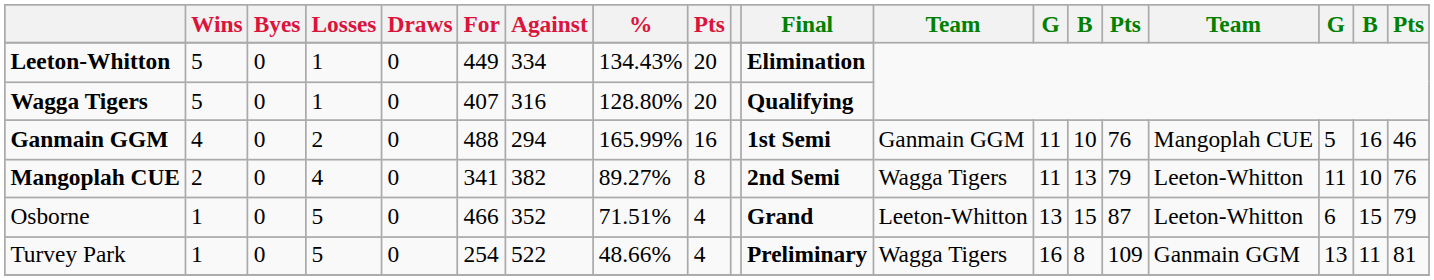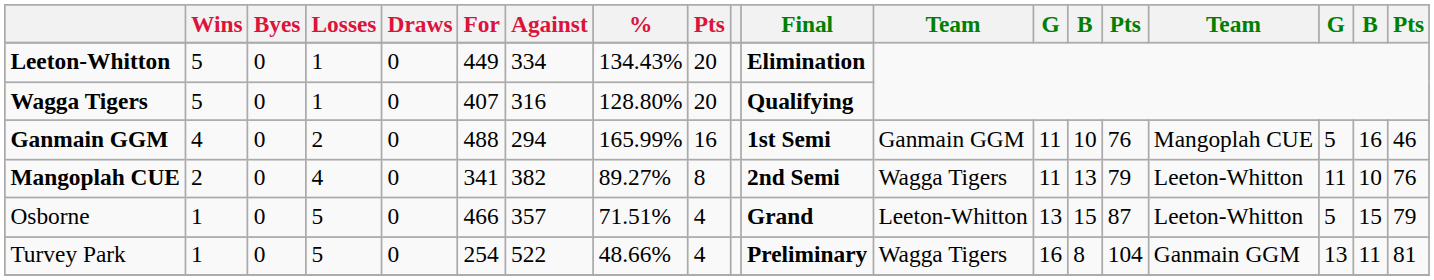 <table style="font-size: 85%; text-align: left;" class="wikitable">
 <tr Riverina AFL>
 <th style="color:crimson"></th>
 <th style="color:crimson">Wins</th>
 <th style="color:crimson">Byes</th>
 <th style="color:crimson">Losses</th>
 <th style="color:crimson">Draws</th>
 <th style="color:crimson">For</th>
 <th style="color:crimson">Against</th>
 <th style="color:crimson">%</th>
 <th style="color:crimson">Pts</th>
 <th></th>
 <th style="color:green">Final</th>
 <th style="color:green">Team</th>
 <th style="color:green">G</th>
 <th style="color:green">B</th>
 <th style="color:green">Pts</th>
 <th style="color:green">Team</th>
 <th style="color:green">G</th>
 <th style="color:green">B</th>
 <th style="color:green">Pts</th>
 </tr>
 <tr>
 </tr>
 <tr>
 </tr>
 <tr>
 <td><strong>	Leeton-Whitton	</strong></td>
 <td>5</td>
 <td>0</td>
 <td>1</td>
 <td>0</td>
 <td>449</td>
 <td>334</td>
 <td>134.43%</td>
 <td>20</td>
 <td></td>
 <td><strong>Elimination</strong></td>
 </tr>
 <tr>
 <td><strong>	Wagga Tigers	</strong></td>
 <td>5</td>
 <td>0</td>
 <td>1</td>
 <td>0</td>
 <td>407</td>
 <td>316</td>
 <td>128.80%</td>
 <td>20</td>
 <td></td>
 <td><strong>Qualifying</strong></td>
 </tr>
 <tr>
 <td><strong>	Ganmain GGM	</strong></td>
 <td>4</td>
 <td>0</td>
 <td>2</td>
 <td>0</td>
 <td>488</td>
 <td>294</td>
 <td>165.99%</td>
 <td>16</td>
 <td></td>
 <td><strong>1st Semi</strong></td>
 <td>Ganmain GGM</td>
 <td>11</td>
 <td>10</td>
 <td>76</td>
 <td>Mangoplah CUE</td>
 <td>5</td>
 <td>16</td>
 <td>46</td>
 </tr>
 <tr>
 <td><strong>	Mangoplah CUE	</strong></td>
 <td>2</td>
 <td>0</td>
 <td>4</td>
 <td>0</td>
 <td>341</td>
 <td>382</td>
 <td>89.27%</td>
 <td>8</td>
 <td></td>
 <td><strong>2nd Semi</strong></td>
 <td>Wagga Tigers</td>
 <td>11</td>
 <td>13</td>
 <td>79</td>
 <td>Leeton-Whitton</td>
 <td>11</td>
 <td>10</td>
 <td>76</td>
 </tr>
 <tr>
 <td>Osborne</td>
 <td>1</td>
 <td>0</td>
 <td>5</td>
 <td>0</td>
 <td>466</td>
-<td>352</td>
+<td>357</td>
 <td>71.51%</td>
 <td>4</td>
 <td></td>
 <td><strong>Grand</strong></td>
 <td>Leeton-Whitton</td>
 <td>13</td>
 <td>15</td>
 <td>87</td>
 <td>Leeton-Whitton</td>
-<td>6</td>
+<td>5</td>
 <td>15</td>
 <td>79</td>
 </tr>
 <tr>
 <td>Turvey Park</td>
 <td>1</td>
 <td>0</td>
 <td>5</td>
 <td>0</td>
 <td>254</td>
 <td>522</td>
 <td>48.66%</td>
 <td>4</td>
 <td></td>
 <td><strong>Preliminary</strong></td>
 <td>Wagga Tigers</td>
 <td>16</td>
 <td>8</td>
-<td>109</td>
+<td>104</td>
 <td>Ganmain GGM</td>
 <td>13</td>
 <td>11</td>
 <td>81</td>
 </tr>
 <tr>
 </tr>
 </table>
